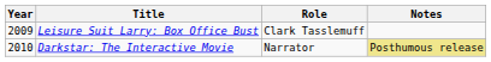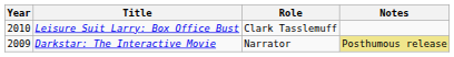 <table class="wikitable sortable">
 <tr>
 <th>Year</th>
 <th>Title</th>
 <th>Role</th>
 <th class="unsortable">Notes</th>
 </tr>
 <tr>
-<td>2009</td>
+<td>2010</td>
 <td><em><a href='#'>Leisure Suit Larry: Box Office Bust</a></em></td>
 <td>Clark Tasslemuff</td>
 </tr>
 <tr>
-<td>2010</td>
+<td>2009</td>
 <td><em><a href='#'>Darkstar: The Interactive Movie</a></em></td>
 <td>Narrator</td>
 <td style="background: khaki;">Posthumous release</td>
 </tr>
 </table>
